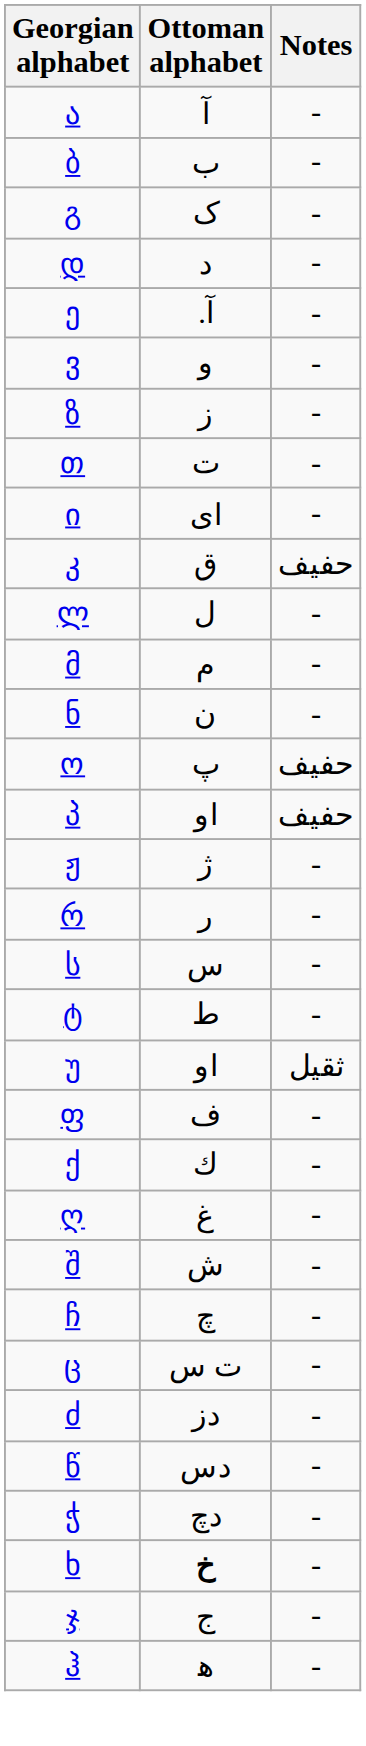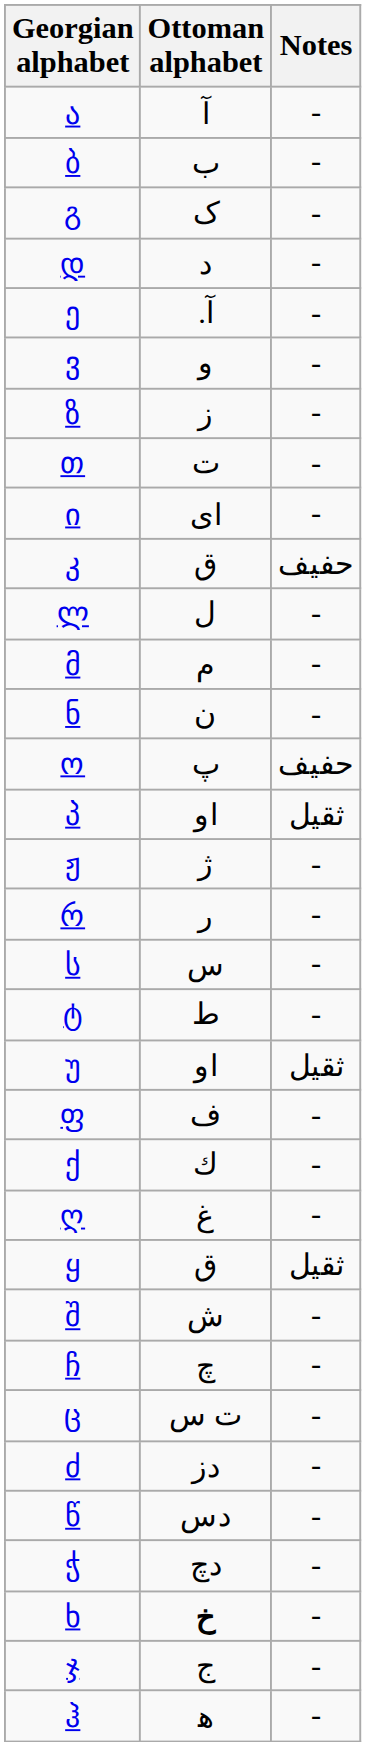 <table class="wikitable sortable" style="font-size:1.00em; width:1.00em; text-align:center; float: ">
 <tr>
 <th style="width:40em;">Georgian alphabet</th>
 <th style="width:40em;">Ottoman alphabet</th>
 <th style="width:40em;">Notes</th>
 </tr>
 <tr>
 <td><a href='#'>ა</a></td>
 <td>آ</td>
 <td>-</td>
 </tr>
 <tr>
 <td><a href='#'>ბ</a></td>
 <td>ب</td>
 <td>-</td>
 </tr>
 <tr>
 <td><a href='#'>გ</a></td>
 <td>ک</td>
 <td>-</td>
 </tr>
 <tr>
 <td><a href='#'>დ</a></td>
 <td>د</td>
 <td>-</td>
 </tr>
 <tr>
 <td><a href='#'>ე</a></td>
 <td>.آ</td>
 <td>-</td>
 </tr>
 <tr>
 <td><a href='#'>ვ</a></td>
 <td>و</td>
 <td>-</td>
 </tr>
 <tr>
 <td><a href='#'>ზ</a></td>
 <td>ز</td>
 <td>-</td>
 </tr>
 <tr>
 <td><a href='#'>თ</a></td>
 <td>ت</td>
 <td>-</td>
 </tr>
 <tr>
 <td><a href='#'>ი</a></td>
 <td>ای</td>
 <td>-</td>
 </tr>
 <tr>
 <td><a href='#'>კ</a></td>
 <td>ق</td>
 <td>حفیف</td>
 </tr>
 <tr>
 <td><a href='#'>ლ</a></td>
 <td>ل</td>
 <td>-</td>
 </tr>
 <tr>
 <td><a href='#'>მ</a></td>
 <td>م</td>
 <td>-</td>
 </tr>
 <tr>
 <td><a href='#'>ნ</a></td>
 <td>ن</td>
 <td>-</td>
 </tr>
 <tr>
 <td><a href='#'>ო</a></td>
 <td>پ</td>
 <td>حفیف</td>
 </tr>
 <tr>
 <td><a href='#'>პ</a></td>
 <td>او</td>
-<td>حفیف</td>
+<td>ثقیل</td>
 </tr>
 <tr>
 <td><a href='#'>ჟ</a></td>
 <td>ژ</td>
 <td>-</td>
 </tr>
 <tr>
 <td><a href='#'>რ</a></td>
 <td>ر</td>
 <td>-</td>
 </tr>
 <tr>
 <td><a href='#'>ს</a></td>
 <td>س</td>
 <td>-</td>
 </tr>
 <tr>
 <td><a href='#'>ტ</a></td>
 <td>ط</td>
 <td>-</td>
 </tr>
 <tr>
 <td><a href='#'>უ</a></td>
 <td>او</td>
 <td>ثقیل</td>
 </tr>
 <tr>
 <td><a href='#'>ფ</a></td>
 <td>ف</td>
 <td>-</td>
 </tr>
 <tr>
 <td><a href='#'>ქ</a></td>
 <td>ك</td>
 <td>-</td>
 </tr>
 <tr>
 <td><a href='#'>ღ</a></td>
 <td>غ</td>
 <td>-</td>
+</tr>
+<tr>
+<td><a href='#'>ყ</a></td>
+<td>ق</td>
+<td>ثقیل</td>
 </tr>
 <tr>
 <td><a href='#'>შ</a></td>
 <td>ش</td>
 <td>-</td>
 </tr>
 <tr>
 <td><a href='#'>ჩ</a></td>
 <td>چ</td>
 <td>-</td>
 </tr>
 <tr>
 <td><a href='#'>ც</a></td>
 <td>ت س</td>
 <td>-</td>
 </tr>
 <tr>
 <td><a href='#'>ძ</a></td>
 <td>دز</td>
 <td>-</td>
 </tr>
 <tr>
 <td><a href='#'>წ</a></td>
 <td>دس</td>
 <td>-</td>
 </tr>
 <tr>
 <td><a href='#'>ჭ</a></td>
 <td>دچ</td>
 <td>-</td>
 </tr>
 <tr>
 <td><a href='#'>ხ</a></td>
 <td><strong>خ</strong></td>
 <td>-</td>
 </tr>
 <tr>
 <td><a href='#'>ჯ</a></td>
 <td>ج</td>
 <td>-</td>
 </tr>
 <tr>
 <td><a href='#'>ჰ</a></td>
 <td>ﻫ</td>
 <td>-</td>
 </tr>
 </table>
